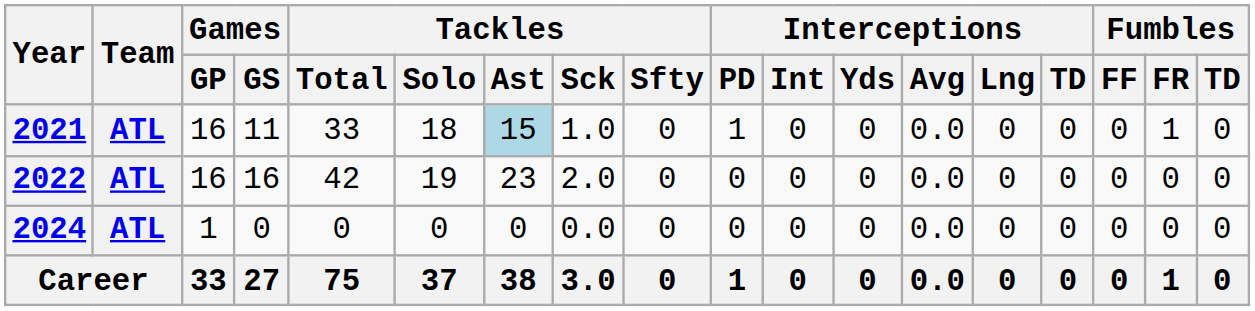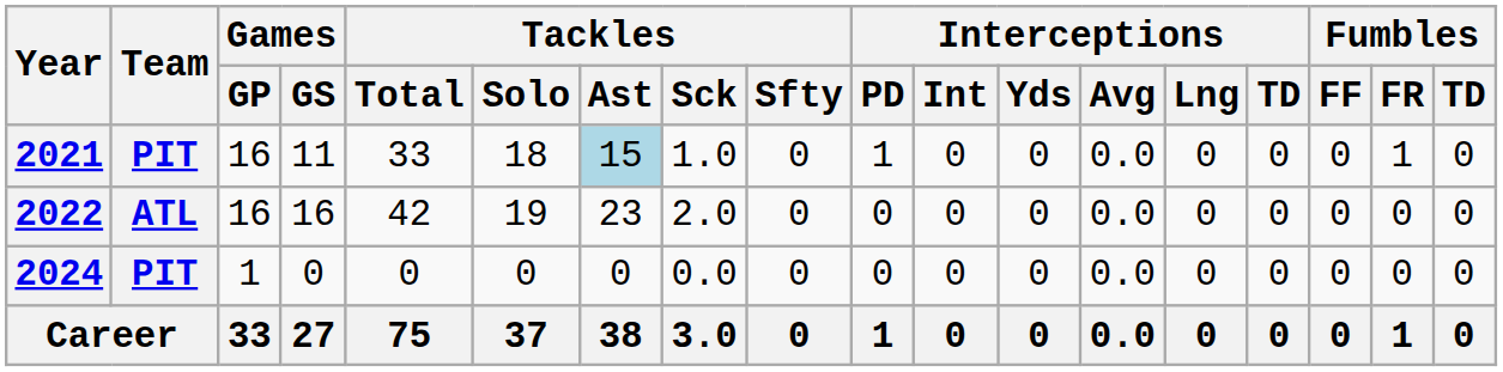 <table class="wikitable" style="text-align:center;">
 <tr>
 <th rowspan="2">Year</th>
 <th rowspan="2">Team</th>
 <th colspan="2">Games</th>
 <th colspan="5">Tackles</th>
 <th colspan="6">Interceptions</th>
 <th colspan="3">Fumbles</th>
 </tr>
 <tr>
 <th>GP</th>
 <th>GS</th>
 <th>Total</th>
 <th>Solo</th>
 <th>Ast</th>
 <th>Sck</th>
 <th>Sfty</th>
 <th>PD</th>
 <th>Int</th>
 <th>Yds</th>
 <th>Avg</th>
 <th>Lng</th>
 <th>TD</th>
 <th>FF</th>
 <th>FR</th>
 <th>TD</th>
 </tr>
 <tr>
 <th><a href='#'>2021</a></th>
-<th><a href='#'>ATL</a></th>
+<th><a href='#'>PIT</a></th>
 <td>16</td>
 <td>11</td>
 <td>33</td>
 <td>18</td>
 <td style="background: lightblue;">15</td>
 <td>1.0</td>
 <td>0</td>
 <td>1</td>
 <td>0</td>
 <td>0</td>
 <td>0.0</td>
 <td>0</td>
 <td>0</td>
 <td>0</td>
 <td>1</td>
 <td>0</td>
 </tr>
 <tr>
 <th><a href='#'>2022</a></th>
 <th><a href='#'>ATL</a></th>
 <td>16</td>
 <td>16</td>
 <td>42</td>
 <td>19</td>
 <td>23</td>
 <td>2.0</td>
 <td>0</td>
 <td>0</td>
 <td>0</td>
 <td>0</td>
 <td>0.0</td>
 <td>0</td>
 <td>0</td>
 <td>0</td>
 <td>0</td>
 <td>0</td>
 </tr>
 <tr>
 <th><a href='#'>2024</a></th>
-<th><a href='#'>ATL</a></th>
+<th><a href='#'>PIT</a></th>
 <td>1</td>
 <td>0</td>
 <td>0</td>
 <td>0</td>
 <td>0</td>
 <td>0.0</td>
 <td>0</td>
 <td>0</td>
 <td>0</td>
 <td>0</td>
 <td>0.0</td>
 <td>0</td>
 <td>0</td>
 <td>0</td>
 <td>0</td>
 <td>0</td>
 </tr>
 <tr>
 <th colspan="2">Career</th>
 <th>33</th>
 <th>27</th>
 <th>75</th>
 <th>37</th>
 <th>38</th>
 <th>3.0</th>
 <th>0</th>
 <th>1</th>
 <th>0</th>
 <th>0</th>
 <th>0.0</th>
 <th>0</th>
 <th>0</th>
 <th>0</th>
 <th>1</th>
 <th>0</th>
 </tr>
 </table>
